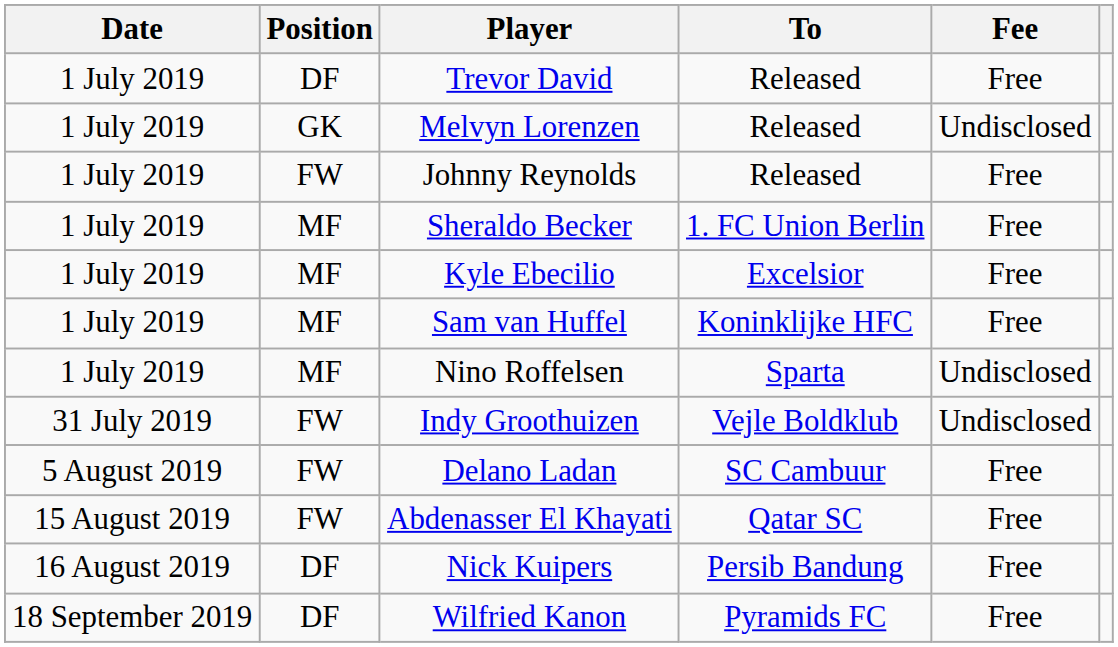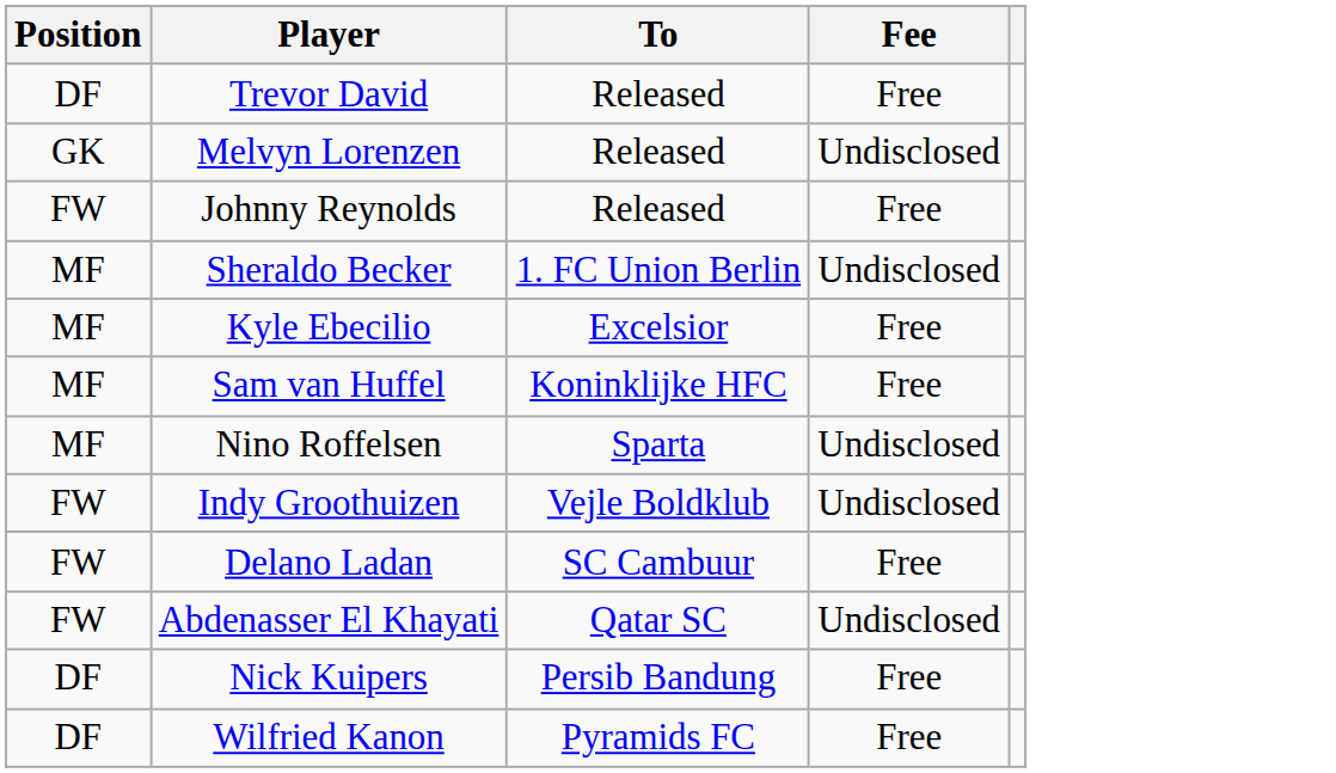 <table class="wikitable" style="text-align:center;">
 <tr>
-<th>Date</th>
 <th>Position</th>
 <th>Player</th>
 <th>To</th>
 <th>Fee</th>
 <th></th>
 </tr>
 <tr>
-<td>1 July 2019</td>
 <td>DF</td>
 <td><a href='#'>Trevor David</a></td>
 <td>Released</td>
 <td>Free</td>
 <td></td>
 </tr>
 <tr>
-<td>1 July 2019</td>
 <td>GK</td>
 <td><a href='#'>Melvyn Lorenzen</a></td>
 <td>Released</td>
 <td>Undisclosed</td>
 <td></td>
 </tr>
 <tr>
-<td>1 July 2019</td>
 <td>FW</td>
 <td>Johnny Reynolds</td>
 <td>Released</td>
 <td>Free</td>
 <td></td>
 </tr>
 <tr>
-<td>1 July 2019</td>
 <td>MF</td>
 <td><a href='#'>Sheraldo Becker</a></td>
 <td> <a href='#'>1. FC Union Berlin</a></td>
-<td>Free</td>
+<td>Undisclosed</td>
 <td></td>
 </tr>
 <tr>
-<td>1 July 2019</td>
 <td>MF</td>
 <td><a href='#'>Kyle Ebecilio</a></td>
 <td><a href='#'>Excelsior</a></td>
 <td>Free</td>
 <td></td>
 </tr>
 <tr>
-<td>1 July 2019</td>
 <td>MF</td>
 <td><a href='#'>Sam van Huffel</a></td>
 <td><a href='#'>Koninklijke HFC</a></td>
 <td>Free</td>
 <td></td>
 </tr>
 <tr>
-<td>1 July 2019</td>
 <td>MF</td>
 <td>Nino Roffelsen</td>
 <td><a href='#'>Sparta</a></td>
 <td>Undisclosed</td>
 <td></td>
 </tr>
 <tr>
-<td>31 July 2019</td>
 <td>FW</td>
 <td><a href='#'>Indy Groothuizen</a></td>
 <td> <a href='#'>Vejle Boldklub</a></td>
 <td>Undisclosed</td>
 <td></td>
 </tr>
 <tr>
-<td>5 August 2019</td>
 <td>FW</td>
 <td><a href='#'>Delano Ladan</a></td>
 <td><a href='#'>SC Cambuur</a></td>
 <td>Free</td>
 <td></td>
 </tr>
 <tr>
-<td>15 August 2019</td>
 <td>FW</td>
 <td><a href='#'>Abdenasser El Khayati</a></td>
 <td> <a href='#'>Qatar SC</a></td>
-<td>Free</td>
+<td>Undisclosed</td>
 <td></td>
 </tr>
 <tr>
-<td>16 August 2019</td>
 <td>DF</td>
 <td><a href='#'>Nick Kuipers</a></td>
 <td> <a href='#'>Persib Bandung</a></td>
 <td>Free</td>
 <td></td>
 </tr>
 <tr>
-<td>18 September 2019</td>
 <td>DF</td>
 <td><a href='#'>Wilfried Kanon</a></td>
 <td> <a href='#'>Pyramids FC</a></td>
 <td>Free</td>
 <td></td>
 </tr>
 </table>
